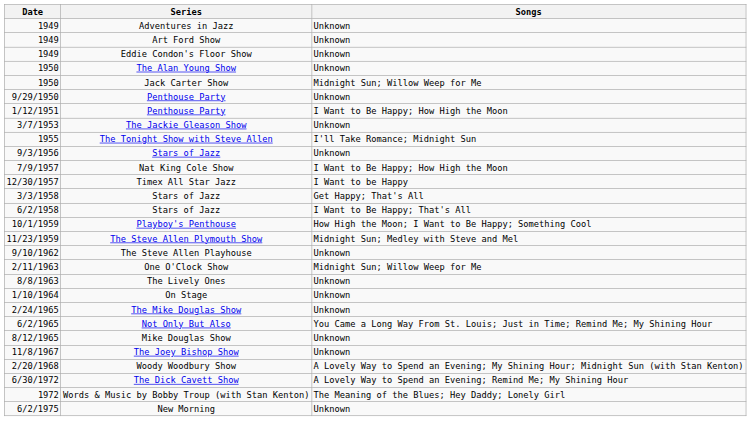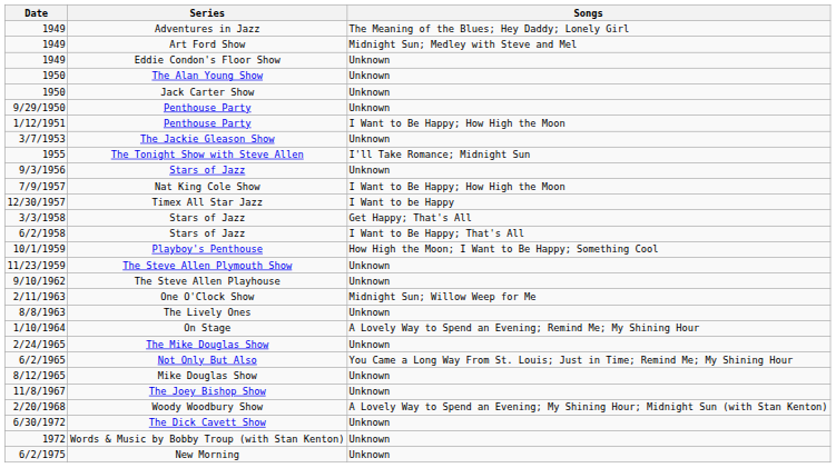 <table class="wikitable">
 <tr>
 <th>Date</th>
 <th>Series</th>
 <th>Songs</th>
 </tr>
 <tr>
 <td style="text-align:right;">1949</td>
 <td style="text-align:center;">Adventures in Jazz</td>
-<td>Unknown</td>
+<td>The Meaning of the Blues; Hey Daddy; Lonely Girl</td>
 </tr>
 <tr>
 <td style="text-align:right;">1949</td>
 <td style="text-align:center;">Art Ford Show</td>
-<td>Unknown</td>
+<td>Midnight Sun; Medley with Steve and Mel</td>
 </tr>
 <tr>
 <td style="text-align:right;">1949</td>
 <td style="text-align:center;">Eddie Condon's Floor Show</td>
 <td>Unknown</td>
 </tr>
 <tr>
 <td style="text-align:right;">1950</td>
 <td style="text-align:center;"><a href='#'>The Alan Young Show</a></td>
 <td>Unknown</td>
 </tr>
 <tr>
 <td style="text-align:right;">1950</td>
 <td style="text-align:center;">Jack Carter Show</td>
-<td>Midnight Sun; Willow Weep for Me</td>
+<td>Unknown</td>
 </tr>
 <tr>
 <td style="text-align:right;">9/29/1950</td>
 <td style="text-align:center;"><a href='#'>Penthouse Party</a></td>
 <td>Unknown</td>
 </tr>
 <tr>
 <td style="text-align:right;">1/12/1951</td>
 <td style="text-align:center;"><a href='#'>Penthouse Party</a></td>
 <td>I Want to Be Happy; How High the Moon</td>
 </tr>
 <tr>
 <td style="text-align:right;">3/7/1953</td>
 <td style="text-align:center;"><a href='#'>The Jackie Gleason Show</a></td>
 <td>Unknown</td>
 </tr>
 <tr>
 <td style="text-align:right;">1955</td>
 <td style="text-align:center;"><a href='#'>The Tonight Show with Steve Allen</a></td>
 <td>I'll Take Romance; Midnight Sun</td>
 </tr>
 <tr>
 <td style="text-align:right;">9/3/1956</td>
 <td style="text-align:center;"><a href='#'>Stars of Jazz</a></td>
 <td>Unknown</td>
 </tr>
 <tr>
 <td style="text-align:right;">7/9/1957</td>
 <td style="text-align:center;">Nat King Cole Show</td>
 <td>I Want to Be Happy; How High the Moon</td>
 </tr>
 <tr>
 <td style="text-align:right;">12/30/1957</td>
 <td style="text-align:center;">Timex All Star Jazz</td>
 <td>I Want to be Happy</td>
 </tr>
 <tr>
 <td style="text-align:right;">3/3/1958</td>
 <td style="text-align:center;">Stars of Jazz</td>
 <td>Get Happy; That's All</td>
 </tr>
 <tr>
 <td style="text-align:right;">6/2/1958</td>
 <td style="text-align:center;">Stars of Jazz</td>
 <td>I Want to Be Happy; That's All</td>
 </tr>
 <tr>
 <td style="text-align:right;">10/1/1959</td>
 <td style="text-align:center;"><a href='#'>Playboy's Penthouse</a></td>
 <td>How High the Moon; I Want to Be Happy; Something Cool</td>
 </tr>
 <tr>
 <td style="text-align:right;">11/23/1959</td>
 <td style="text-align:center;"><a href='#'>The Steve Allen Plymouth Show</a></td>
-<td>Midnight Sun; Medley with Steve and Mel</td>
+<td>Unknown</td>
 </tr>
 <tr>
 <td style="text-align:right;">9/10/1962</td>
 <td style="text-align:center;">The Steve Allen Playhouse</td>
 <td>Unknown</td>
 </tr>
 <tr>
 <td style="text-align:right;">2/11/1963</td>
 <td style="text-align:center;">One O'Clock Show</td>
 <td>Midnight Sun; Willow Weep for Me</td>
 </tr>
 <tr>
 <td style="text-align:right;">8/8/1963</td>
 <td style="text-align:center;">The Lively Ones</td>
 <td>Unknown</td>
 </tr>
 <tr>
 <td style="text-align:right;">1/10/1964</td>
 <td style="text-align:center;">On Stage</td>
-<td>Unknown</td>
+<td>A Lovely Way to Spend an Evening; Remind Me; My Shining Hour</td>
 </tr>
 <tr>
 <td style="text-align:right;">2/24/1965</td>
 <td style="text-align:center;"><a href='#'>The Mike Douglas Show</a></td>
 <td>Unknown</td>
 </tr>
 <tr>
 <td style="text-align:right;">6/2/1965</td>
 <td style="text-align:center;"><a href='#'>Not Only But Also</a></td>
 <td>You Came a Long Way From St. Louis; Just in Time; Remind Me; My Shining Hour</td>
 </tr>
 <tr>
 <td style="text-align:right;">8/12/1965</td>
 <td style="text-align:center;">Mike Douglas Show</td>
 <td>Unknown</td>
 </tr>
 <tr>
 <td style="text-align:right;">11/8/1967</td>
 <td style="text-align:center;"><a href='#'>The Joey Bishop Show</a></td>
 <td>Unknown</td>
 </tr>
 <tr>
 <td style="text-align:right;">2/20/1968</td>
 <td style="text-align:center;">Woody Woodbury Show</td>
 <td>A Lovely Way to Spend an Evening; My Shining Hour; Midnight Sun (with Stan Kenton)</td>
 </tr>
 <tr>
 <td style="text-align:right;">6/30/1972</td>
 <td style="text-align:center;"><a href='#'>The Dick Cavett Show</a></td>
-<td>A Lovely Way to Spend an Evening; Remind Me; My Shining Hour</td>
+<td>Unknown</td>
 </tr>
 <tr>
 <td style="text-align:right;">1972</td>
 <td style="text-align:center;">Words & Music by Bobby Troup (with Stan Kenton)</td>
-<td>The Meaning of the Blues; Hey Daddy; Lonely Girl</td>
+<td>Unknown</td>
 </tr>
 <tr>
 <td style="text-align:right;">6/2/1975</td>
 <td style="text-align:center;">New Morning</td>
 <td>Unknown</td>
 </tr>
 </table>
